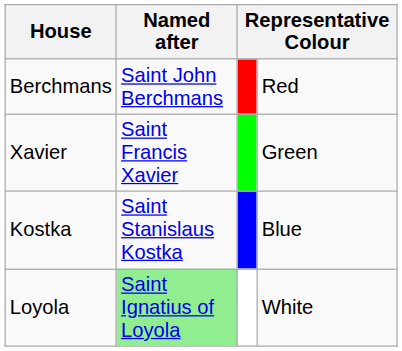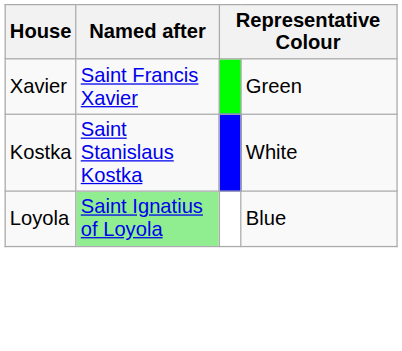 <table class="wikitable" style="width:50%; margin:auto;">
 <tr>
 <th>House</th>
 <th>Named after</th>
 <th colspan="2">Representative Colour</th>
-</tr>
-<tr>
-<td>Berchmans</td>
-<td><a href='#'>Saint John Berchmans</a></td>
-<td style="background:#f00;"></td>
-<td>Red</td>
 </tr>
 <tr>
 <td>Xavier</td>
 <td><a href='#'>Saint Francis Xavier</a></td>
 <td style="background:#0f0;"></td>
 <td>Green</td>
 </tr>
 <tr>
 <td>Kostka</td>
 <td><a href='#'>Saint Stanislaus Kostka</a></td>
 <td style="background:#00f;"></td>
-<td>Blue</td>
+<td>White</td>
 </tr>
 <tr>
 <td>Loyola</td>
 <td style="background: lightgreen;"><a href='#'>Saint Ignatius of Loyola</a></td>
 <td style="background:#fff;"></td>
-<td>White</td>
+<td>Blue</td>
 </tr>
 </table>
